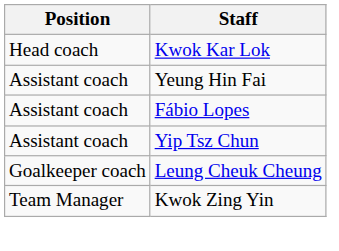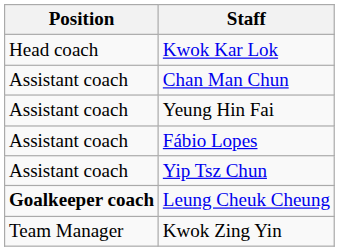 <table class="wikitable">
 <tr>
 <th>Position</th>
 <th>Staff</th>
 </tr>
 <tr>
 <td>Head coach</td>
 <td> <a href='#'>Kwok Kar Lok</a></td>
+</tr>
+<tr>
+<td>Assistant coach</td>
+<td> <a href='#'>Chan Man Chun</a></td>
 </tr>
 <tr>
 <td>Assistant coach</td>
 <td> Yeung Hin Fai</td>
 </tr>
 <tr>
 <td>Assistant coach</td>
 <td> <a href='#'>Fábio Lopes</a></td>
 </tr>
 <tr>
 <td>Assistant coach</td>
 <td> <a href='#'>Yip Tsz Chun</a></td>
 </tr>
 <tr>
-<td>Goalkeeper coach</td>
+<td><strong>Goalkeeper coach</strong></td>
 <td> <a href='#'>Leung Cheuk Cheung</a></td>
 </tr>
 <tr>
 <td>Team Manager</td>
 <td> Kwok Zing Yin</td>
 </tr>
 </table>
